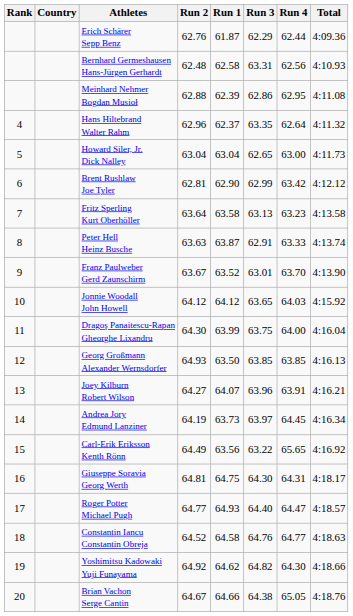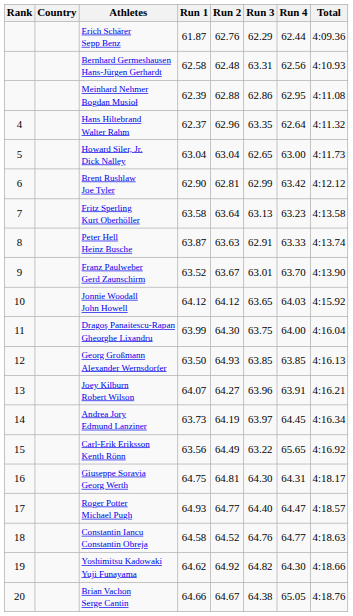 <table class="wikitable sortable" style="text-align:center">
 <tr>
 <th>Rank</th>
 <th>Country</th>
 <th>Athletes</th>
+<th>Run 1</th>
 <th>Run 2</th>
-<th>Run 1</th>
 <th>Run 3</th>
 <th>Run 4</th>
 <th>Total</th>
 </tr>
 <tr>
 <td></td>
 <td align=left></td>
 <td align=left><small> <a href='#'>Erich Schärer</a> <br> <a href='#'>Sepp Benz</a></small></td>
+<td>61.87</td>
 <td>62.76</td>
-<td>61.87</td>
 <td>62.29</td>
 <td>62.44</td>
 <td>4:09.36</td>
 </tr>
 <tr>
 <td></td>
 <td align=left></td>
 <td align=left><small> <a href='#'>Bernhard Germeshausen</a> <br> <a href='#'>Hans-Jürgen Gerhardt</a></small></td>
+<td>62.58</td>
 <td>62.48</td>
-<td>62.58</td>
 <td>63.31</td>
 <td>62.56</td>
 <td>4:10.93</td>
 </tr>
 <tr>
 <td></td>
 <td align=left></td>
 <td align=left><small> <a href='#'>Meinhard Nehmer</a> <br> <a href='#'>Bogdan Musioł</a></small></td>
+<td>62.39</td>
 <td>62.88</td>
-<td>62.39</td>
 <td>62.86</td>
 <td>62.95</td>
 <td>4:11.08</td>
 </tr>
 <tr>
 <td>4</td>
 <td align=left></td>
 <td align=left><small> <a href='#'>Hans Hiltebrand</a> <br> <a href='#'>Walter Rahm</a></small></td>
+<td>62.37</td>
 <td>62.96</td>
-<td>62.37</td>
 <td>63.35</td>
 <td>62.64</td>
 <td>4:11.32</td>
 </tr>
 <tr>
 <td>5</td>
 <td align=left></td>
 <td align=left><small> <a href='#'>Howard Siler, Jr.</a> <br> <a href='#'>Dick Nalley</a></small></td>
 <td>63.04</td>
 <td>63.04</td>
 <td>62.65</td>
 <td>63.00</td>
 <td>4:11.73</td>
 </tr>
 <tr>
 <td>6</td>
 <td align=left></td>
 <td align=left><small> <a href='#'>Brent Rushlaw</a> <br> <a href='#'>Joe Tyler</a></small></td>
+<td>62.90</td>
 <td>62.81</td>
-<td>62.90</td>
 <td>62.99</td>
 <td>63.42</td>
 <td>4:12.12</td>
 </tr>
 <tr>
 <td>7</td>
 <td align=left></td>
 <td align=left><small> <a href='#'>Fritz Sperling</a> <br> <a href='#'>Kurt Oberhöller</a></small></td>
+<td>63.58</td>
 <td>63.64</td>
-<td>63.58</td>
 <td>63.13</td>
 <td>63.23</td>
 <td>4:13.58</td>
 </tr>
 <tr>
 <td>8</td>
 <td align=left></td>
 <td align=left><small> <a href='#'>Peter Hell</a> <br> <a href='#'>Heinz Busche</a></small></td>
+<td>63.87</td>
 <td>63.63</td>
-<td>63.87</td>
 <td>62.91</td>
 <td>63.33</td>
 <td>4:13.74</td>
 </tr>
 <tr>
 <td>9</td>
 <td align=left></td>
 <td align=left><small> <a href='#'>Franz Paulweber</a> <br> <a href='#'>Gerd Zaunschirm</a></small></td>
+<td>63.52</td>
 <td>63.67</td>
-<td>63.52</td>
 <td>63.01</td>
 <td>63.70</td>
 <td>4:13.90</td>
 </tr>
 <tr>
 <td>10</td>
 <td align=left></td>
 <td align=left><small> <a href='#'>Jonnie Woodall</a> <br> <a href='#'>John Howell</a></small></td>
 <td>64.12</td>
 <td>64.12</td>
 <td>63.65</td>
 <td>64.03</td>
 <td>4:15.92</td>
 </tr>
 <tr>
 <td>11</td>
 <td align=left></td>
 <td align=left><small> <a href='#'>Dragoş Panaitescu-Rapan</a> <br> <a href='#'>Gheorghe Lixandru</a></small></td>
+<td>63.99</td>
 <td>64.30</td>
-<td>63.99</td>
 <td>63.75</td>
 <td>64.00</td>
 <td>4:16.04</td>
 </tr>
 <tr>
 <td>12</td>
 <td align=left></td>
 <td align=left><small> <a href='#'>Georg Großmann</a> <br> <a href='#'>Alexander Wernsdorfer</a></small></td>
+<td>63.50</td>
 <td>64.93</td>
-<td>63.50</td>
 <td>63.85</td>
 <td>63.85</td>
 <td>4:16.13</td>
 </tr>
 <tr>
 <td>13</td>
 <td align=left></td>
 <td align=left><small> <a href='#'>Joey Kilburn</a> <br> <a href='#'>Robert Wilson</a></small></td>
+<td>64.07</td>
 <td>64.27</td>
-<td>64.07</td>
 <td>63.96</td>
 <td>63.91</td>
 <td>4:16.21</td>
 </tr>
 <tr>
 <td>14</td>
 <td align=left></td>
 <td align=left><small> <a href='#'>Andrea Jory</a> <br> <a href='#'>Edmund Lanziner</a></small></td>
+<td>63.73</td>
 <td>64.19</td>
-<td>63.73</td>
 <td>63.97</td>
 <td>64.45</td>
 <td>4:16.34</td>
 </tr>
 <tr>
 <td>15</td>
 <td align=left></td>
 <td align=left><small> <a href='#'>Carl-Erik Eriksson</a> <br> <a href='#'>Kenth Rönn</a></small></td>
+<td>63.56</td>
 <td>64.49</td>
-<td>63.56</td>
 <td>63.22</td>
 <td>65.65</td>
 <td>4:16.92</td>
 </tr>
 <tr>
 <td>16</td>
 <td align=left></td>
 <td align=left><small> <a href='#'>Giuseppe Soravia</a> <br> <a href='#'>Georg Werth</a></small></td>
+<td>64.75</td>
 <td>64.81</td>
-<td>64.75</td>
 <td>64.30</td>
 <td>64.31</td>
 <td>4:18.17</td>
 </tr>
 <tr>
 <td>17</td>
 <td align=left></td>
 <td align=left><small> <a href='#'>Roger Potter</a> <br> <a href='#'>Michael Pugh</a></small></td>
+<td>64.93</td>
 <td>64.77</td>
-<td>64.93</td>
 <td>64.40</td>
 <td>64.47</td>
 <td>4:18.57</td>
 </tr>
 <tr>
 <td>18</td>
 <td align=left></td>
 <td align=left><small> <a href='#'>Constantin Iancu</a> <br> <a href='#'>Constantin Obreja</a></small></td>
+<td>64.58</td>
 <td>64.52</td>
-<td>64.58</td>
 <td>64.76</td>
 <td>64.77</td>
 <td>4:18.63</td>
 </tr>
 <tr>
 <td>19</td>
 <td align=left></td>
 <td align=left><small> <a href='#'>Yoshimitsu Kadowaki</a> <br> <a href='#'>Yuji Funayama</a></small></td>
+<td>64.62</td>
 <td>64.92</td>
-<td>64.62</td>
 <td>64.82</td>
 <td>64.30</td>
 <td>4:18.66</td>
 </tr>
 <tr>
 <td>20</td>
 <td align=left></td>
 <td align=left><small> <a href='#'>Brian Vachon</a> <br> <a href='#'>Serge Cantin</a></small></td>
+<td>64.66</td>
 <td>64.67</td>
-<td>64.66</td>
 <td>64.38</td>
 <td>65.05</td>
 <td>4:18.76</td>
 </tr>
 </table>
